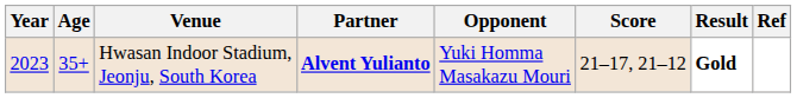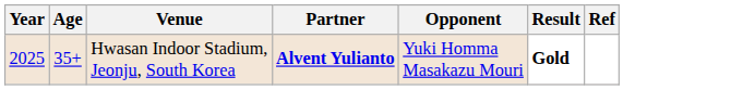 <table class="sortable wikitable" style="font-size: 90%;">
 <tr>
 <th>Year</th>
 <th>Age</th>
 <th>Venue</th>
 <th>Partner</th>
 <th>Opponent</th>
-<th>Score</th>
 <th>Result</th>
 <th>Ref</th>
 </tr>
 <tr style="background:#F3E6D7">
-<td align="center"><a href='#'>2023</a></td>
+<td align="center"><a href='#'>2025</a></td>
 <td align="center"><a href='#'>35+</a></td>
 <td align="left">Hwasan Indoor Stadium,<br><a href='#'>Jeonju</a>, <a href='#'>South Korea</a></td>
 <td align="left"><strong> <a href='#'>Alvent Yulianto</a></strong></td>
 <td align="left"> <a href='#'>Yuki Homma</a><br> <a href='#'>Masakazu Mouri</a></td>
-<td align="left">21–17, 21–12</td>
 <td style="text-align:left; background:white"> <strong>Gold</strong></td>
 <td style="text-align:center; background:white"></td>
 </tr>
 </table>
